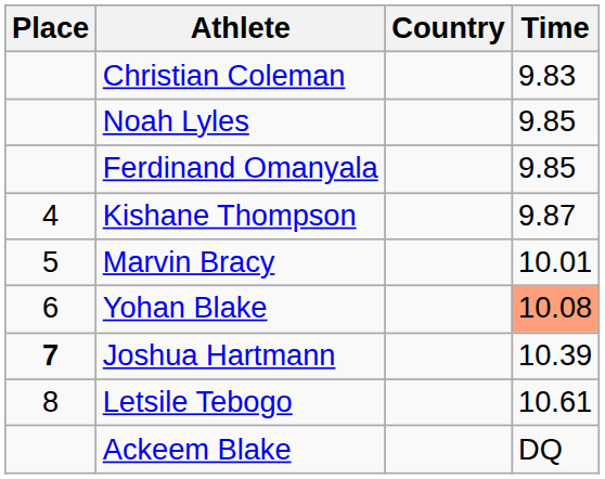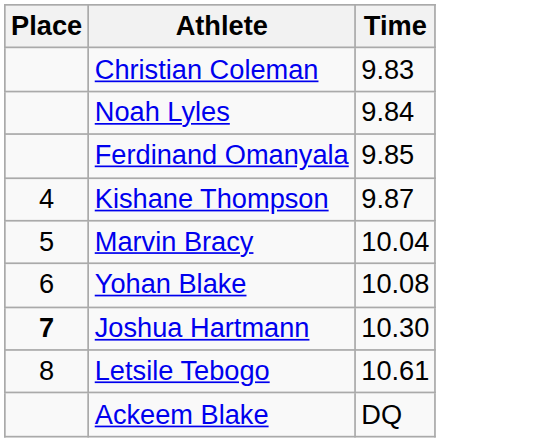 <table class="wikitable">
 <tr>
 <th>Place</th>
 <th>Athlete</th>
-<th>Country</th>
 <th>Time</th>
 </tr>
 <tr>
 <td align=center></td>
 <td><a href='#'>Christian Coleman</a></td>
-<td></td>
 <td>9.83</td>
 </tr>
 <tr>
 <td align=center></td>
 <td><a href='#'>Noah Lyles</a></td>
-<td></td>
-<td>9.85</td>
+<td>9.84</td>
 </tr>
 <tr>
 <td align=center></td>
 <td><a href='#'>Ferdinand Omanyala</a></td>
-<td></td>
 <td>9.85</td>
 </tr>
 <tr>
 <td align=center>4</td>
 <td><a href='#'>Kishane Thompson</a></td>
-<td></td>
 <td>9.87</td>
 </tr>
 <tr>
 <td align=center>5</td>
 <td><a href='#'>Marvin Bracy</a></td>
-<td></td>
-<td>10.01</td>
+<td>10.04</td>
 </tr>
 <tr>
 <td align=center>6</td>
 <td><a href='#'>Yohan Blake</a></td>
-<td></td>
-<td style="background: lightsalmon;">10.08</td>
+<td>10.08</td>
 </tr>
 <tr>
 <td align=center><strong>7</strong></td>
 <td><a href='#'>Joshua Hartmann</a></td>
-<td></td>
-<td>10.39</td>
+<td>10.30</td>
 </tr>
 <tr>
 <td align=center>8</td>
 <td><a href='#'>Letsile Tebogo</a></td>
-<td></td>
 <td>10.61</td>
 </tr>
 <tr>
 <td align=center></td>
 <td><a href='#'>Ackeem Blake</a></td>
-<td></td>
 <td>DQ</td>
 </tr>
 </table>
